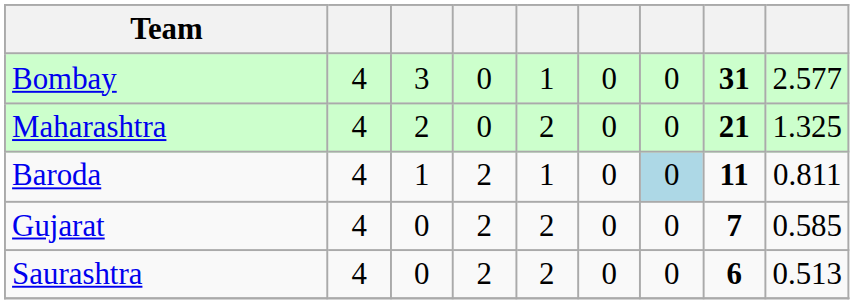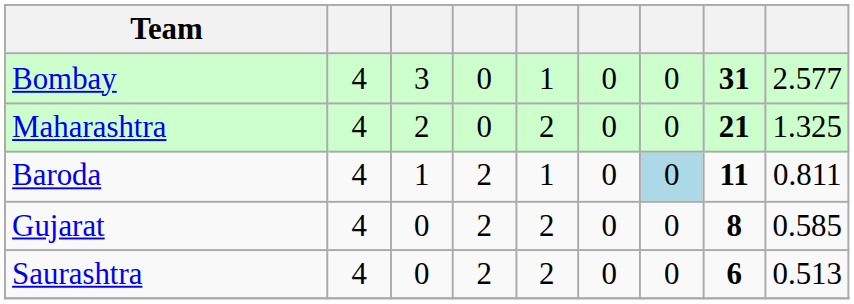 <table class="wikitable" style="text-align:center">
 <tr>
 <th style="width:160px">Team</th>
 <th style="width:25px"></th>
 <th style="width:25px"></th>
 <th style="width:25px"></th>
 <th style="width:25px"></th>
 <th style="width:25px"></th>
 <th style="width:25px"></th>
 <th style="width:25px"></th>
 <th style="width:25px;"></th>
 </tr>
 <tr style="background:#cfc;">
 <td style="text-align:left"><a href='#'>Bombay</a></td>
 <td>4</td>
 <td>3</td>
 <td>0</td>
 <td>1</td>
 <td>0</td>
 <td>0</td>
 <td><strong>31</strong></td>
 <td>2.577</td>
 </tr>
 <tr style="background:#cfc;">
 <td style="text-align:left"><a href='#'>Maharashtra</a></td>
 <td>4</td>
 <td>2</td>
 <td>0</td>
 <td>2</td>
 <td>0</td>
 <td>0</td>
 <td><strong>21</strong></td>
 <td>1.325</td>
 </tr>
 <tr>
 <td style="text-align:left"><a href='#'>Baroda</a></td>
 <td>4</td>
 <td>1</td>
 <td>2</td>
 <td>1</td>
 <td>0</td>
 <td style="background: lightblue;">0</td>
 <td><strong>11</strong></td>
 <td>0.811</td>
 </tr>
 <tr>
 <td style="text-align:left"><a href='#'>Gujarat</a></td>
 <td>4</td>
 <td>0</td>
 <td>2</td>
 <td>2</td>
 <td>0</td>
 <td>0</td>
-<td><strong>7</strong></td>
+<td><strong>8</strong></td>
 <td>0.585</td>
 </tr>
 <tr>
 <td style="text-align:left"><a href='#'>Saurashtra</a></td>
 <td>4</td>
 <td>0</td>
 <td>2</td>
 <td>2</td>
 <td>0</td>
 <td>0</td>
 <td><strong>6</strong></td>
 <td>0.513</td>
 </tr>
 <tr>
 </tr>
 </table>
